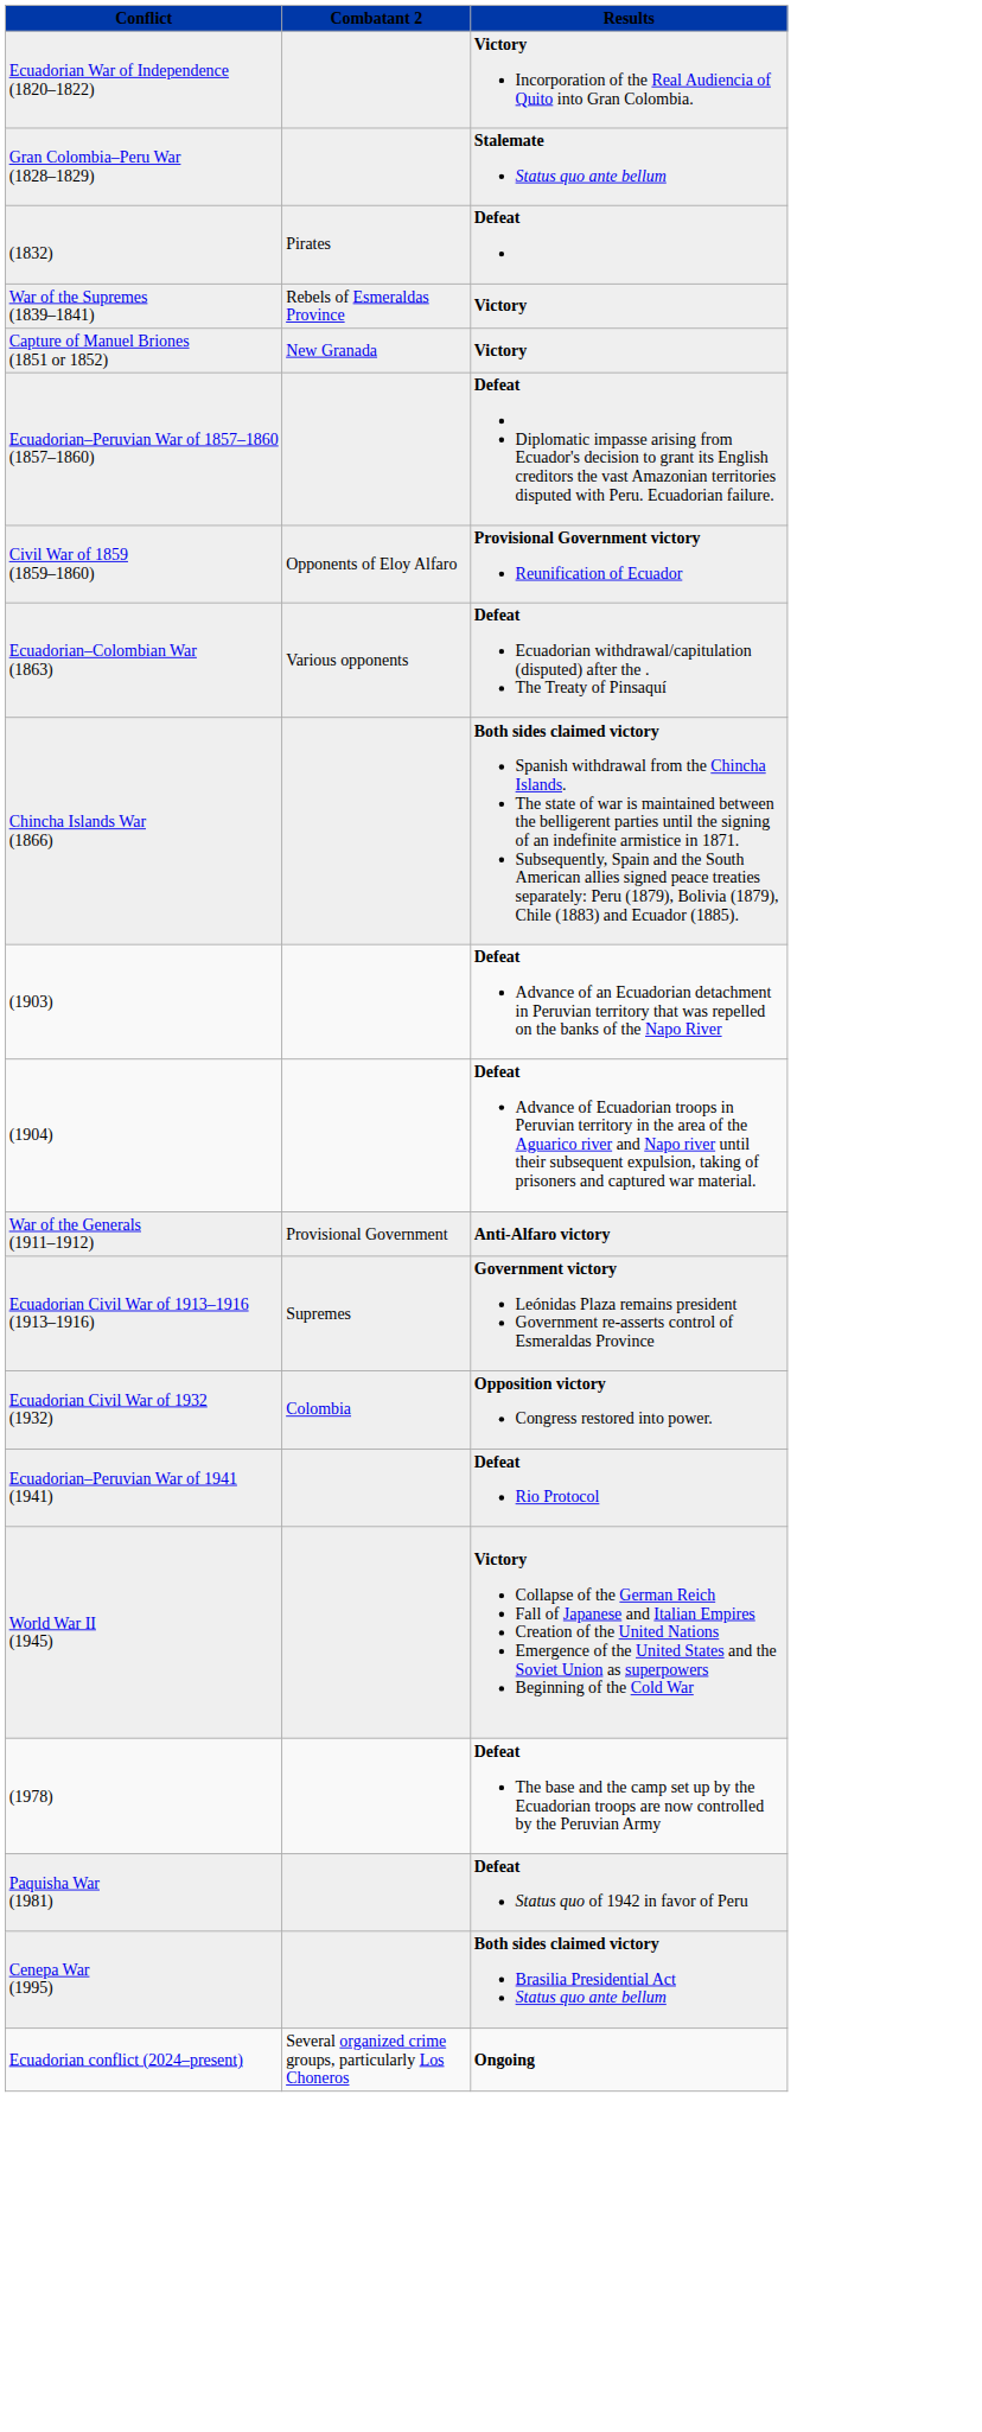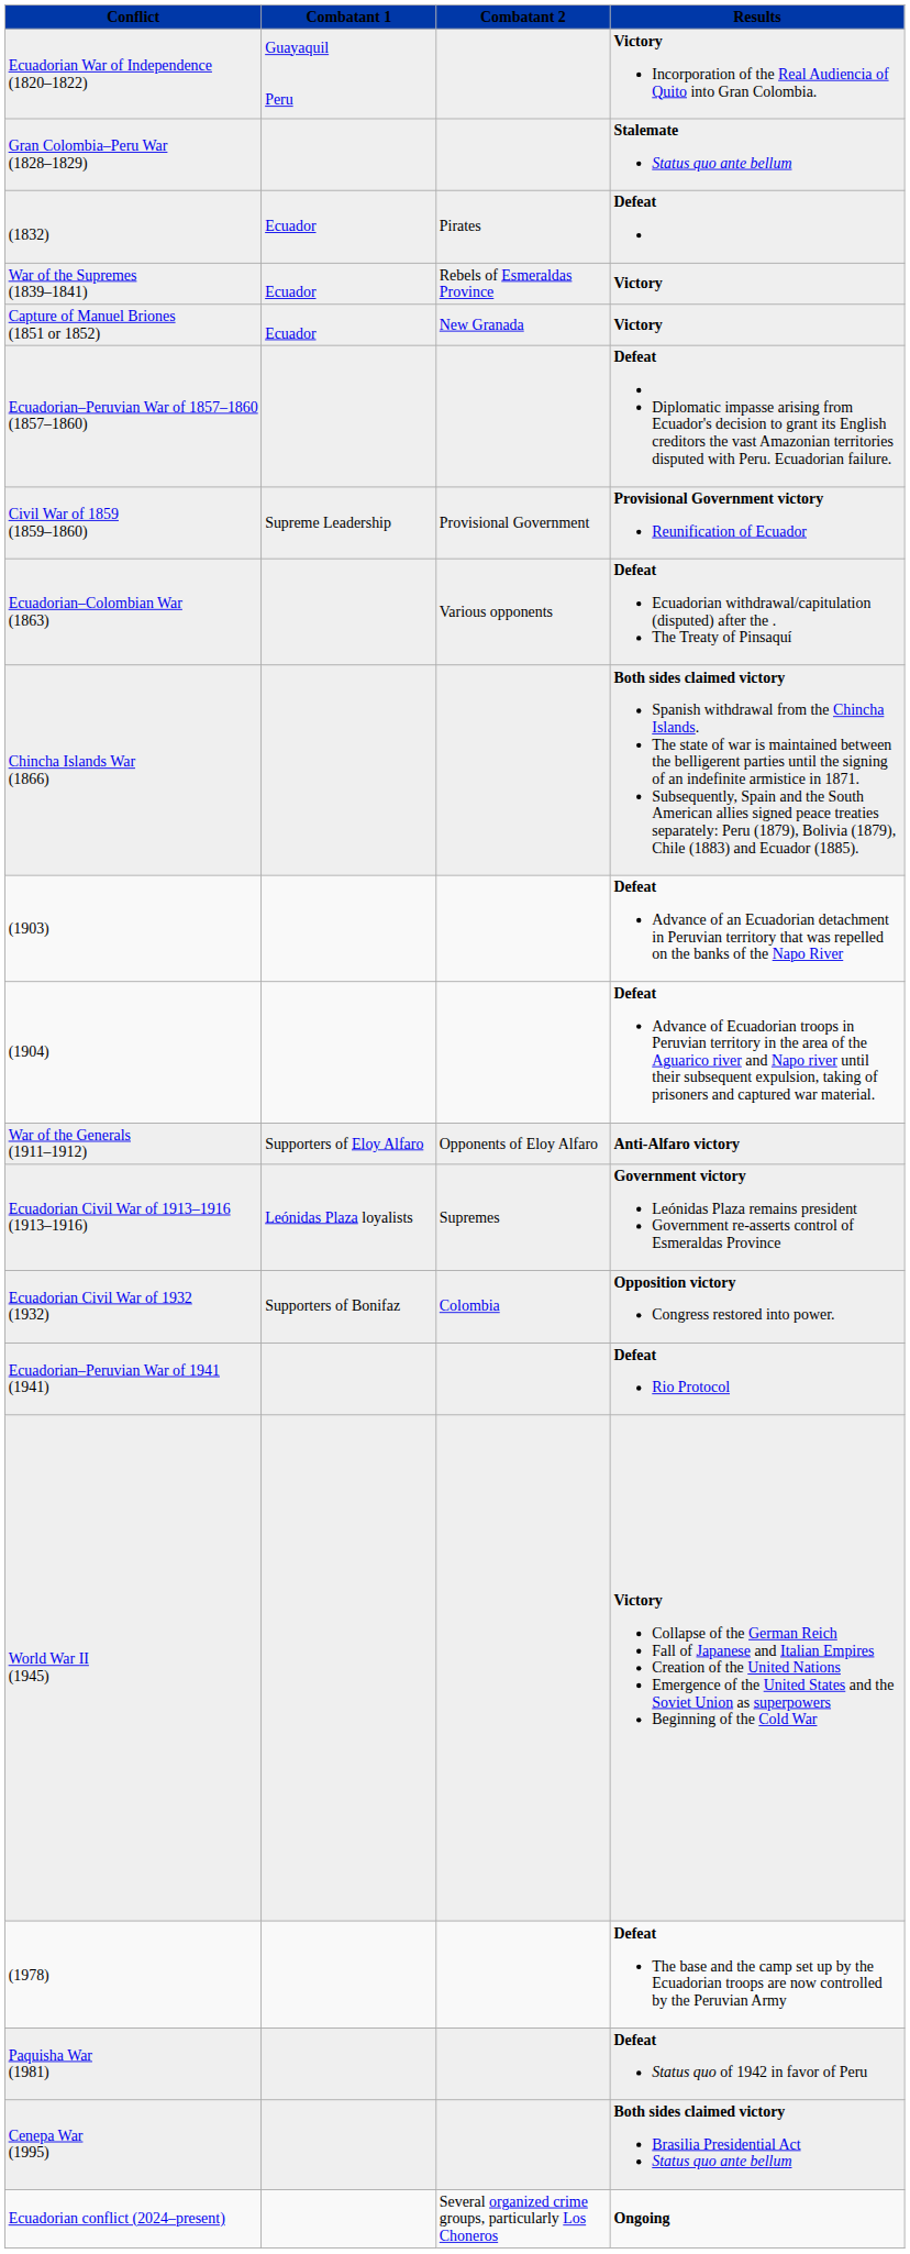 <table class="wikitable">
 <tr>
 <th style="background:#0038A8" rowspan="1" width=><span>Conflict</span></th>
+<th style="background:#0038A8" rowspan="1" width=175px><span>Combatant 1</span></th>
 <th style="background:#0038A8" rowspan="1" width=175px><span>Combatant 2</span></th>
 <th style="background:#0038A8" rowspan="1" width=300px><span>Results</span></th>
 </tr>
 <tr>
 <td style="background:#efefef"><a href='#'>Ecuadorian War of Independence</a><br>(1820–1822)</td>
+<td style="background:#efefef"> <a href='#'>Guayaquil</a><br><br><br> <a href='#'>Peru</a><br></td>
 <td style="background:#efefef"></td>
 <td style="background:#efefef"><strong>Victory</strong><br><ul><li>Incorporation of the <a href='#'>Real Audiencia of Quito</a> into Gran Colombia.</li></ul></td>
 </tr>
 <tr>
 <td style="background:#efefef"><a href='#'>Gran Colombia–Peru War</a><br>(1828–1829)</td>
 <td style="background:#efefef"></td>
+<td style="background:#efefef"></td>
 <td style="background:#efefef"><strong>Stalemate</strong><br><ul><li><em><a href='#'>Status quo ante bellum</a></em></li></ul></td>
 </tr>
 <tr>
 <td style="background:#efefef"><br>(1832)</td>
+<td style="background:#efefef"> <a href='#'>Ecuador</a></td>
 <td style="background:#efefef">Pirates</td>
 <td style="background:#efefef"><strong>Defeat</strong><br><ul><li></li></ul></td>
 </tr>
 <tr>
 <td style="background:#efefef"><a href='#'>War of the Supremes</a><br>(1839–1841)</td>
+<td style="background:#efefef"><br> <a href='#'>Ecuador</a></td>
 <td style="background:#efefef"> Rebels of <a href='#'>Esmeraldas Province</a></td>
 <td style="background:#efefef"><strong>Victory</strong></td>
 </tr>
 <tr>
 <td style="background:#efefef"><a href='#'>Capture of Manuel Briones</a><br>(1851 or 1852)</td>
+<td style="background:#efefef"><br> <a href='#'>Ecuador</a></td>
 <td style="background:#efefef"> <a href='#'>New Granada</a></td>
 <td style="background:#efefef"><strong>Victory</strong></td>
 </tr>
 <tr>
 <td style="background:#efefef"><a href='#'>Ecuadorian–Peruvian War of 1857–1860</a><br>(1857–1860)</td>
 <td style="background:#efefef"></td>
+<td style="background:#efefef"></td>
 <td style="background:#efefef"><strong>Defeat</strong><br><ul><li></li><li>Diplomatic impasse arising from Ecuador's decision to grant its English creditors the vast Amazonian territories disputed with Peru. Ecuadorian failure.</li></ul></td>
 </tr>
 <tr>
 <td style="background:#efefef"><a href='#'>Civil War of 1859</a><br>(1859–1860)</td>
-<td style="background:#efefef"> Opponents of Eloy Alfaro</td>
+<td style="background:#efefef"> Supreme Leadership</td>
+<td style="background:#efefef"> Provisional Government</td>
 <td style="background:#efefef"><strong>Provisional Government victory</strong><br><ul><li><a href='#'>Reunification of Ecuador</a></li></ul></td>
 </tr>
 <tr>
 <td style="background:#efefef"><a href='#'>Ecuadorian–Colombian War</a><br>(1863)</td>
+<td style="background:#efefef"></td>
 <td style="background:#efefef"> Various opponents</td>
 <td style="background:#efefef"><strong>Defeat</strong><br><ul><li>Ecuadorian withdrawal/capitulation (disputed) after the .</li><li>The Treaty of Pinsaquí</li></ul></td>
 </tr>
 <tr>
 <td style="background:#efefef"><a href='#'>Chincha Islands War</a><br>(1866)</td>
+<td style="background:#efefef"><br><br><br></td>
 <td style="background:#efefef"></td>
 <td style="background:#efefef"><strong>Both sides claimed victory</strong><br><ul><li>Spanish withdrawal from the <a href='#'>Chincha Islands</a>.</li><li>The state of war is maintained between the belligerent parties until the signing of an indefinite armistice in 1871.</li><li>Subsequently, Spain and the South American allies signed peace treaties separately: Peru (1879), Bolivia (1879), Chile (1883) and Ecuador (1885).</li></ul></td>
 </tr>
 <tr>
 <td> (1903)</td>
 <td></td>
+<td></td>
 <td><strong>Defeat</strong><br><ul><li>Advance of an Ecuadorian detachment in Peruvian territory that was repelled on the banks of the <a href='#'>Napo River</a></li></ul></td>
 </tr>
 <tr>
 <td> (1904)</td>
 <td></td>
+<td></td>
 <td><strong>Defeat</strong><br><ul><li>Advance of Ecuadorian troops in Peruvian territory in the area of the <a href='#'>Aguarico river</a> and <a href='#'>Napo river</a> until their subsequent expulsion, taking of prisoners and captured war material.</li></ul></td>
 </tr>
 <tr>
 <td style="background:#efefef"><a href='#'>War of the Generals</a><br>(1911–1912)</td>
-<td style="background:#efefef"> Provisional Government</td>
+<td style="background:#efefef"> Supporters of <a href='#'>Eloy Alfaro</a></td>
+<td style="background:#efefef"> Opponents of Eloy Alfaro</td>
 <td style="background:#efefef"><strong>Anti-Alfaro victory</strong></td>
 </tr>
 <tr>
 <td style="background:#efefef"><a href='#'>Ecuadorian Civil War of 1913–1916</a><br>(1913–1916)</td>
+<td style="background:#efefef"> <a href='#'>Leónidas Plaza</a> loyalists</td>
 <td style="background:#efefef"> Supremes</td>
 <td style="background:#efefef"><strong>Government victory</strong><br><ul><li>Leónidas Plaza remains president</li><li>Government re-asserts control of Esmeraldas Province</li></ul></td>
 </tr>
 <tr>
 <td style="background:#efefef"><a href='#'>Ecuadorian Civil War of 1932</a><br>(1932)</td>
+<td style="background:#efefef"> Supporters of Bonifaz</td>
 <td style="background:#efefef"> <a href='#'>Colombia</a></td>
 <td style="background:#efefef"><strong>Opposition victory</strong><br><ul><li>Congress restored into power.</li></ul></td>
 </tr>
 <tr>
 <td style="background:#efefef"><a href='#'>Ecuadorian–Peruvian War of 1941</a><br>(1941)</td>
 <td style="background:#efefef"></td>
+<td style="background:#efefef"></td>
 <td style="background:#efefef"><strong>Defeat</strong><br><ul><li><a href='#'>Rio Protocol</a></li></ul></td>
 </tr>
 <tr>
 <td style="background:#efefef"><a href='#'>World War II</a><br>(1945)</td>
+<td style="background:#efefef"><br><br><br><br><br><br><br><br><br><br><br><br><br><br><br><br><br><br><br><br><br><br><br><br><br><br><br><br><br></td>
 <td style="background:#efefef"><br><br><br><br><br><br><br><br><br><br><br></td>
 <td style="background:#efefef"><strong>Victory</strong><br><ul><li>Collapse of the <a href='#'>German Reich</a></li><li>Fall of <a href='#'>Japanese</a> and <a href='#'>Italian Empires</a></li><li>Creation of the <a href='#'>United Nations</a></li><li>Emergence of the <a href='#'>United States</a> and the <a href='#'>Soviet Union</a> as <a href='#'>superpowers</a></li><li>Beginning of the <a href='#'>Cold War</a></li></ul></td>
 </tr>
 <tr>
 <td> (1978)</td>
 <td></td>
+<td></td>
 <td><strong>Defeat</strong><br><ul><li>The base and the camp set up by the Ecuadorian troops are now controlled by the Peruvian Army</li></ul></td>
 </tr>
 <tr>
 <td style="background:#efefef"><a href='#'>Paquisha War</a><br>(1981)</td>
+<td style="background:#efefef"></td>
 <td style="background:#efefef"></td>
 <td style="background:#efefef"><strong>Defeat</strong><br><ul><li><em>Status quo</em> of 1942 in favor of Peru</li></ul></td>
 </tr>
 <tr>
 <td style="background:#efefef"><a href='#'>Cenepa War</a><br>(1995)</td>
 <td style="background:#efefef"></td>
+<td style="background:#efefef"></td>
 <td style="background:#efefef"><strong>Both sides claimed victory</strong><br><ul><li><a href='#'>Brasilia Presidential Act</a></li><li><em><a href='#'>Status quo ante bellum</a></em></li></ul></td>
 </tr>
 <tr>
 <td><a href='#'>Ecuadorian conflict (2024–present)</a></td>
+<td></td>
 <td>Several <a href='#'>organized crime</a> groups, particularly <a href='#'>Los Choneros</a></td>
 <td><strong>Ongoing</strong></td>
 </tr>
 </table>
